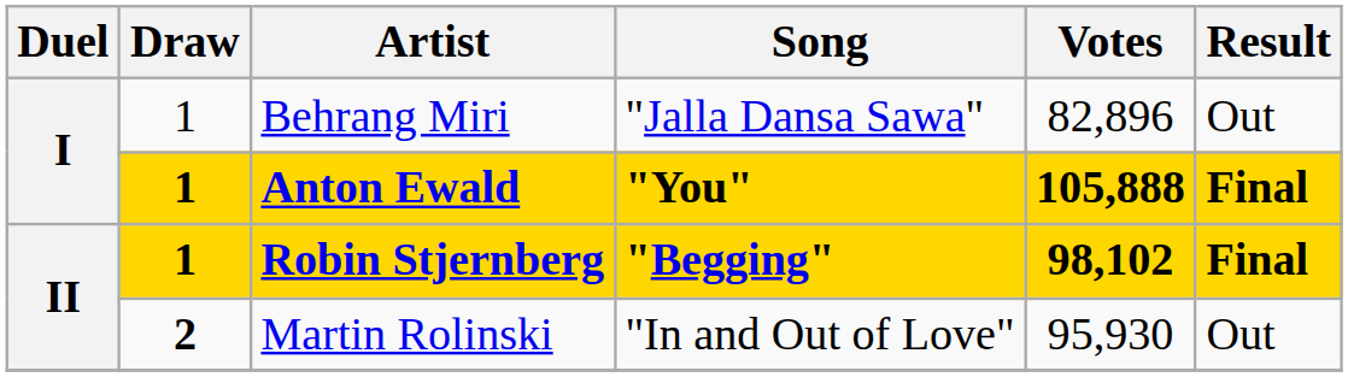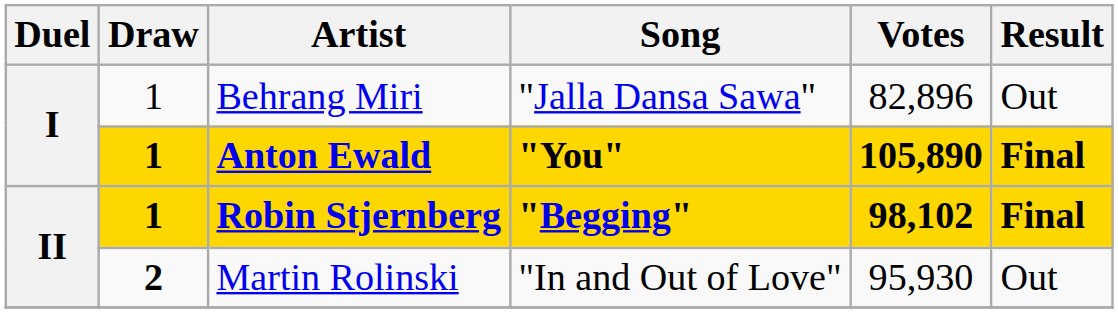 <table class="sortable wikitable" style="margin: 1em auto 1em auto; text-align:center;">
 <tr>
 <th>Duel</th>
 <th>Draw</th>
 <th>Artist</th>
 <th>Song</th>
 <th>Votes</th>
 <th>Result</th>
 </tr>
 <tr>
 <th rowspan="2">I</th>
 <td>1</td>
 <td align="left"><a href='#'>Behrang Miri</a></td>
 <td align="left">"<a href='#'>Jalla Dansa Sawa</a>"</td>
 <td>82,896</td>
 <td align="left">Out</td>
 </tr>
 <tr>
 <td bgcolor="gold"><strong>1</strong></td>
 <td align="left" bgcolor="gold"><strong><a href='#'>Anton Ewald</a></strong></td>
 <td align="left" bgcolor="gold"><strong>"You"</strong></td>
-<td bgcolor="gold"><strong>105,888</strong></td>
+<td bgcolor="gold"><strong>105,890</strong></td>
 <td bgcolor="gold" align="left"><strong>Final</strong></td>
 </tr>
 <tr>
 <th rowspan="2">II</th>
 <td bgcolor="gold"><strong>1</strong></td>
 <td align="left" bgcolor="gold"><strong><a href='#'>Robin Stjernberg</a></strong></td>
 <td align="left" bgcolor="gold"><strong>"<a href='#'>Begging</a>"</strong></td>
 <td bgcolor="gold"><strong>98,102</strong></td>
 <td bgcolor="gold" align="left"><strong>Final</strong></td>
 </tr>
 <tr>
 <td><strong>2</strong></td>
 <td align="left"><a href='#'>Martin Rolinski</a></td>
 <td align="left">"In and Out of Love"</td>
 <td>95,930</td>
 <td align="left">Out</td>
 </tr>
 <tr>
 </tr>
 </table>
